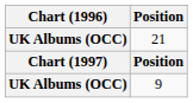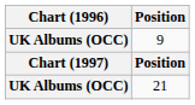 <table class="wikitable plainrowheaders" style="text-align:center">
 <tr>
 <th scope="col">Chart (1996)</th>
 <th scope="col">Position</th>
 </tr>
 <tr>
 <th scope="row">UK Albums (OCC)</th>
-<td>21</td>
+<td>9</td>
 </tr>
 <tr>
 <th scope="col">Chart (1997)</th>
 <th scope="col">Position</th>
 </tr>
 <tr>
 <th scope="row">UK Albums (OCC)</th>
-<td>9</td>
+<td>21</td>
 </tr>
 </table>
